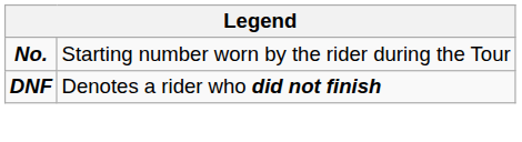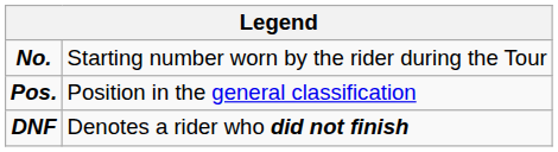 <table class="wikitable">
 <tr>
 <th colspan=2>Legend</th>
 </tr>
 <tr>
 <td align=center><strong><em>No.</em></strong></td>
 <td>Starting number worn by the rider during the Tour</td>
 </tr>
 <tr>
+<td align=center><strong><em>Pos.</em></strong></td>
+<td>Position in the <a href='#'>general classification</a></td>
+</tr>
+<tr>
 <td align=center><strong><em>DNF</em></strong></td>
 <td>Denotes a rider who <strong><em>did not finish</em></strong></td>
 </tr>
 </table>
